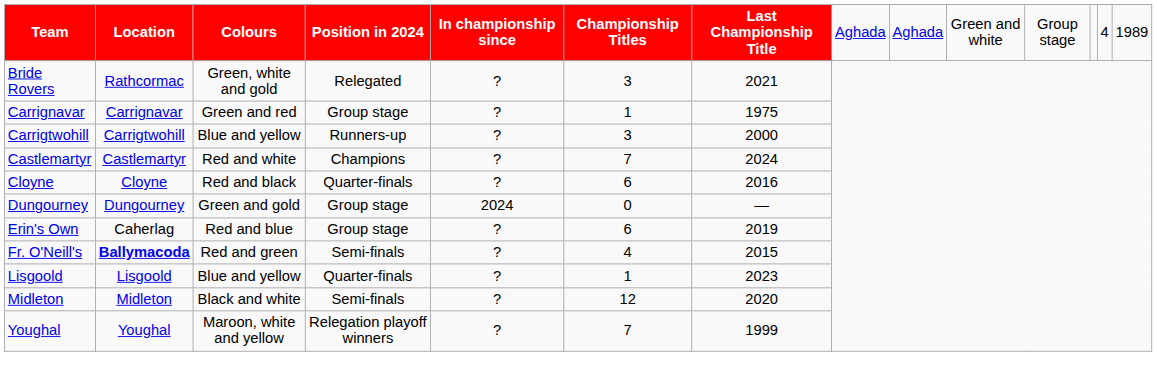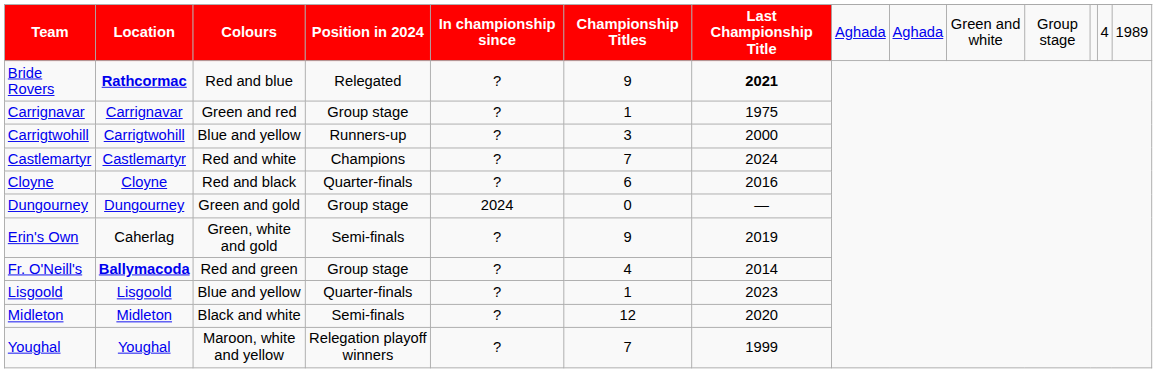 <table class="wikitable sortable" style="text-align:center">
 <tr>
 <th rowspan="2" style="background:red;color:white" scope="col" !>Team</th>
 <th rowspan="2" style="background:red;color:white" scope="col" !>Location</th>
 <th rowspan="2" style="background:red;color:white" scope="col" !>Colours</th>
 <th rowspan="2" style="background:red;color:white" scope="col" !>Position in 2024</th>
 <th rowspan="2" style="background:red;color:white" scope="col" !>In championship since</th>
 <th rowspan="2" style="background:red;color:white" scope="col" !>Championship Titles</th>
 <th rowspan="2" style="background:red;color:white" scope="col" !>Last Championship Title</th>
 </tr>
 <tr>
 <td style="text-align:left"> <a href='#'>Aghada</a></td>
 <td><a href='#'>Aghada</a></td>
 <td>Green and white</td>
 <td>Group stage</td>
 <td></td>
 <td>4</td>
 <td>1989</td>
 </tr>
 <tr>
 <td style="text-align:left"> <a href='#'>Bride Rovers</a></td>
-<td><a href='#'>Rathcormac</a></td>
-<td>Green, white and gold</td>
+<td><strong><a href='#'>Rathcormac</a></strong></td>
+<td>Red and blue</td>
 <td>Relegated</td>
 <td>?</td>
-<td>3</td>
-<td>2021</td>
+<td>9</td>
+<td><strong>2021</strong></td>
 </tr>
 <tr>
 <td style="text-align:left"> <a href='#'>Carrignavar</a></td>
 <td><a href='#'>Carrignavar</a></td>
 <td>Green and red</td>
 <td>Group stage</td>
 <td>?</td>
 <td>1</td>
 <td>1975</td>
 </tr>
 <tr>
 <td style="text-align:left"> <a href='#'>Carrigtwohill</a></td>
 <td><a href='#'>Carrigtwohill</a></td>
 <td>Blue and yellow</td>
 <td>Runners-up</td>
 <td>?</td>
 <td>3</td>
 <td>2000</td>
 </tr>
 <tr>
 <td style="text-align:left"> <a href='#'>Castlemartyr</a></td>
 <td><a href='#'>Castlemartyr</a></td>
 <td>Red and white</td>
 <td>Champions</td>
 <td>?</td>
 <td>7</td>
 <td>2024</td>
 </tr>
 <tr>
 <td style="text-align:left"> <a href='#'>Cloyne</a></td>
 <td><a href='#'>Cloyne</a></td>
 <td>Red and black</td>
 <td>Quarter-finals</td>
 <td>?</td>
 <td>6</td>
 <td>2016</td>
 </tr>
 <tr>
 <td style="text-align:left"> <a href='#'>Dungourney</a></td>
 <td><a href='#'>Dungourney</a></td>
 <td>Green and gold</td>
 <td>Group stage</td>
 <td>2024</td>
 <td>0</td>
 <td>—</td>
 </tr>
 <tr>
 <td style="text-align:left"> <a href='#'>Erin's Own</a></td>
 <td>Caherlag</td>
-<td>Red and blue</td>
-<td>Group stage</td>
+<td>Green, white and gold</td>
+<td>Semi-finals</td>
 <td>?</td>
-<td>6</td>
+<td>9</td>
 <td>2019</td>
 </tr>
 <tr>
 <td style="text-align:left"> <a href='#'>Fr. O'Neill's</a></td>
 <td><strong><a href='#'>Ballymacoda</a></strong></td>
 <td>Red and green</td>
-<td>Semi-finals</td>
+<td>Group stage</td>
 <td>?</td>
 <td>4</td>
-<td>2015</td>
+<td>2014</td>
 </tr>
 <tr>
 <td style="text-align:left"> <a href='#'>Lisgoold</a></td>
 <td><a href='#'>Lisgoold</a></td>
 <td>Blue and yellow</td>
 <td>Quarter-finals</td>
 <td>?</td>
 <td>1</td>
 <td>2023</td>
 </tr>
 <tr>
 <td style="text-align:left"> <a href='#'>Midleton</a></td>
 <td><a href='#'>Midleton</a></td>
 <td>Black and white</td>
 <td>Semi-finals</td>
 <td>?</td>
 <td>12</td>
 <td>2020</td>
 </tr>
 <tr>
 <td style="text-align:left"> <a href='#'>Youghal</a></td>
 <td><a href='#'>Youghal</a></td>
 <td>Maroon, white and yellow</td>
 <td>Relegation playoff winners</td>
 <td>?</td>
 <td>7</td>
 <td>1999</td>
 </tr>
 </table>
